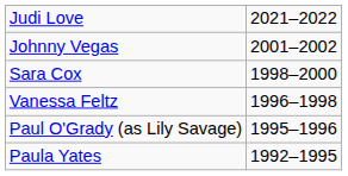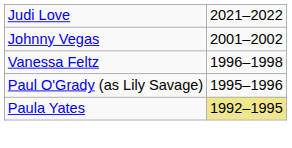 <table class="wikitable">
 <tr>
 <td><a href='#'>Judi Love</a></td>
 <td>2021–2022</td>
 </tr>
 <tr>
 <td><a href='#'>Johnny Vegas</a></td>
 <td>2001–2002</td>
-</tr>
-<tr>
-<td><a href='#'>Sara Cox</a></td>
-<td>1998–2000</td>
 </tr>
 <tr>
 <td><a href='#'>Vanessa Feltz</a></td>
 <td>1996–1998</td>
 </tr>
 <tr>
 <td><a href='#'>Paul O'Grady</a> (as Lily Savage)</td>
 <td>1995–1996</td>
 </tr>
 <tr>
 <td><a href='#'>Paula Yates</a></td>
-<td>1992–1995</td>
+<td style="background: khaki;">1992–1995</td>
 </tr>
 </table>
